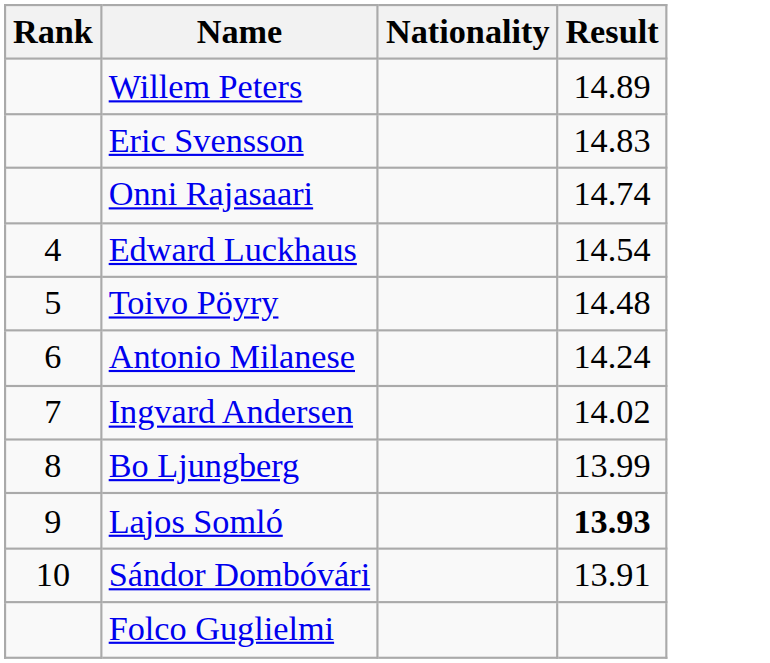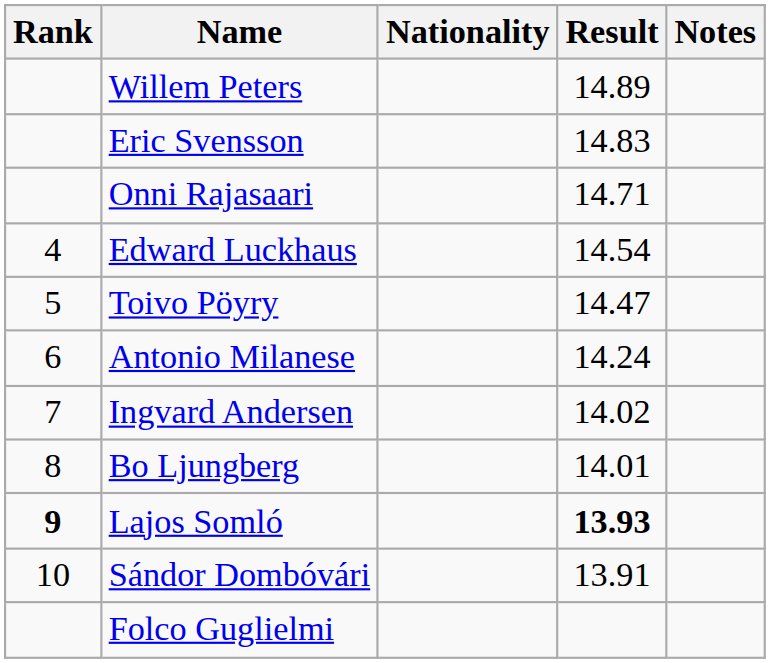 <table class="wikitable sortable" style="text-align:center">
 <tr>
 <th>Rank</th>
 <th>Name</th>
 <th>Nationality</th>
 <th>Result</th>
+<th>Notes</th>
 </tr>
 <tr>
 <td></td>
 <td align=left><a href='#'>Willem Peters</a></td>
 <td align=left></td>
 <td>14.89</td>
+<td></td>
 </tr>
 <tr>
 <td></td>
 <td align=left><a href='#'>Eric Svensson</a></td>
 <td align=left></td>
 <td>14.83</td>
+<td></td>
 </tr>
 <tr>
 <td></td>
 <td align=left><a href='#'>Onni Rajasaari</a></td>
 <td align=left></td>
-<td>14.74</td>
+<td>14.71</td>
+<td></td>
 </tr>
 <tr>
 <td>4</td>
 <td align=left><a href='#'>Edward Luckhaus</a></td>
 <td align=left></td>
 <td>14.54</td>
+<td></td>
 </tr>
 <tr>
 <td>5</td>
 <td align=left><a href='#'>Toivo Pöyry</a></td>
 <td align=left></td>
-<td>14.48</td>
+<td>14.47</td>
+<td></td>
 </tr>
 <tr>
 <td>6</td>
 <td align=left><a href='#'>Antonio Milanese</a></td>
 <td align=left></td>
 <td>14.24</td>
+<td></td>
 </tr>
 <tr>
 <td>7</td>
 <td align=left><a href='#'>Ingvard Andersen</a></td>
 <td align=left></td>
 <td>14.02</td>
+<td></td>
 </tr>
 <tr>
 <td>8</td>
 <td align=left><a href='#'>Bo Ljungberg</a></td>
 <td align=left></td>
-<td>13.99</td>
+<td>14.01</td>
+<td></td>
 </tr>
 <tr>
-<td>9</td>
+<td><strong>9</strong></td>
 <td align=left><a href='#'>Lajos Somló</a></td>
 <td align=left></td>
 <td><strong>13.93</strong></td>
+<td></td>
 </tr>
 <tr>
 <td>10</td>
 <td align=left><a href='#'>Sándor Dombóvári</a></td>
 <td align=left></td>
 <td>13.91</td>
+<td></td>
 </tr>
 <tr>
 <td></td>
 <td align=left><a href='#'>Folco Guglielmi</a></td>
 <td align=left></td>
 <td></td>
+<td></td>
 </tr>
 </table>
